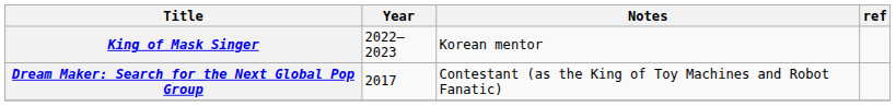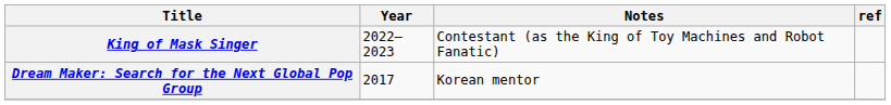 <table class="wikitable plainrowheaders">
 <tr>
 <th>Title</th>
 <th>Year</th>
 <th>Notes</th>
 <th>ref</th>
 </tr>
 <tr>
 <th scope="row"><em><a href='#'>King of Mask Singer</a></em></th>
 <td>2022–2023</td>
-<td>Korean mentor</td>
+<td>Contestant (as the King of Toy Machines and Robot Fanatic)</td>
 <td></td>
 </tr>
 <tr>
 <th scope="row"><em><a href='#'>Dream Maker: Search for the Next Global Pop Group</a></em></th>
 <td>2017</td>
-<td>Contestant (as the King of Toy Machines and Robot Fanatic)</td>
+<td>Korean mentor</td>
 <td></td>
 </tr>
 <tr>
 </tr>
 </table>
